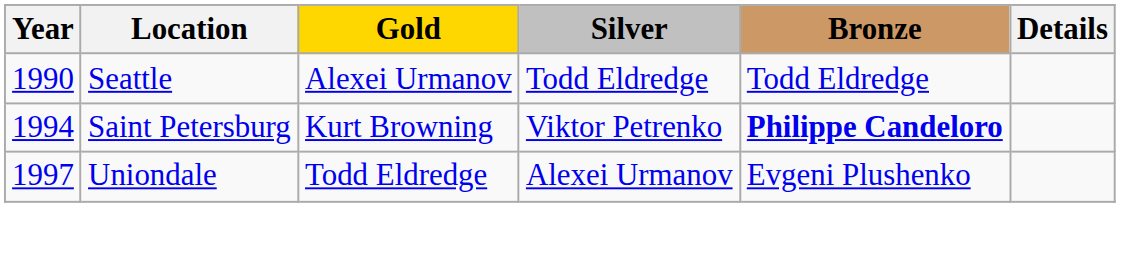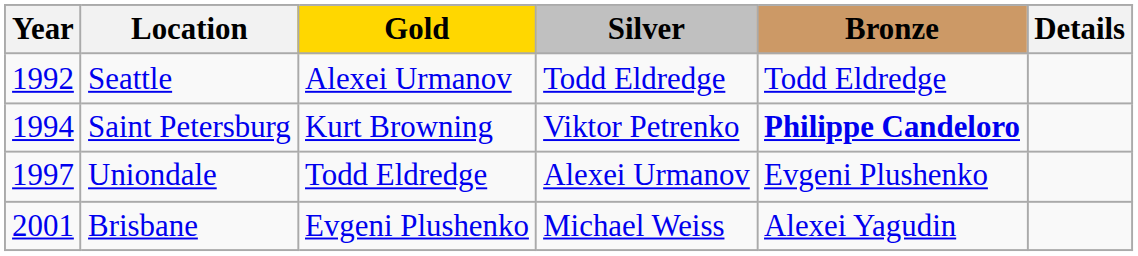 <table class="wikitable">
 <tr>
 <th>Year</th>
 <th>Location</th>
 <td align=center bgcolor=gold><strong>Gold</strong></td>
 <td align=center bgcolor=silver><strong>Silver</strong></td>
 <td align=center bgcolor=cc9966><strong>Bronze</strong></td>
 <th>Details</th>
 </tr>
 <tr>
-<td><a href='#'>1990</a></td>
+<td><a href='#'>1992</a></td>
 <td><a href='#'>Seattle</a></td>
 <td> <a href='#'>Alexei Urmanov</a></td>
 <td> <a href='#'>Todd Eldredge</a></td>
 <td> <a href='#'>Todd Eldredge</a></td>
 <td></td>
 </tr>
 <tr>
 <td><a href='#'>1994</a></td>
 <td><a href='#'>Saint Petersburg</a></td>
 <td> <a href='#'>Kurt Browning</a></td>
 <td> <a href='#'>Viktor Petrenko</a></td>
 <td><strong> <a href='#'>Philippe Candeloro</a></strong></td>
 <td></td>
 </tr>
 <tr>
 <td><a href='#'>1997</a></td>
 <td><a href='#'>Uniondale</a></td>
 <td> <a href='#'>Todd Eldredge</a></td>
 <td> <a href='#'>Alexei Urmanov</a></td>
 <td> <a href='#'>Evgeni Plushenko</a></td>
 <td></td>
 </tr>
+<tr>
+<td><a href='#'>2001</a></td>
+<td><a href='#'>Brisbane</a></td>
+<td> <a href='#'>Evgeni Plushenko</a></td>
+<td> <a href='#'>Michael Weiss</a></td>
+<td> <a href='#'>Alexei Yagudin</a></td>
+<td></td>
+</tr>
 </table>
